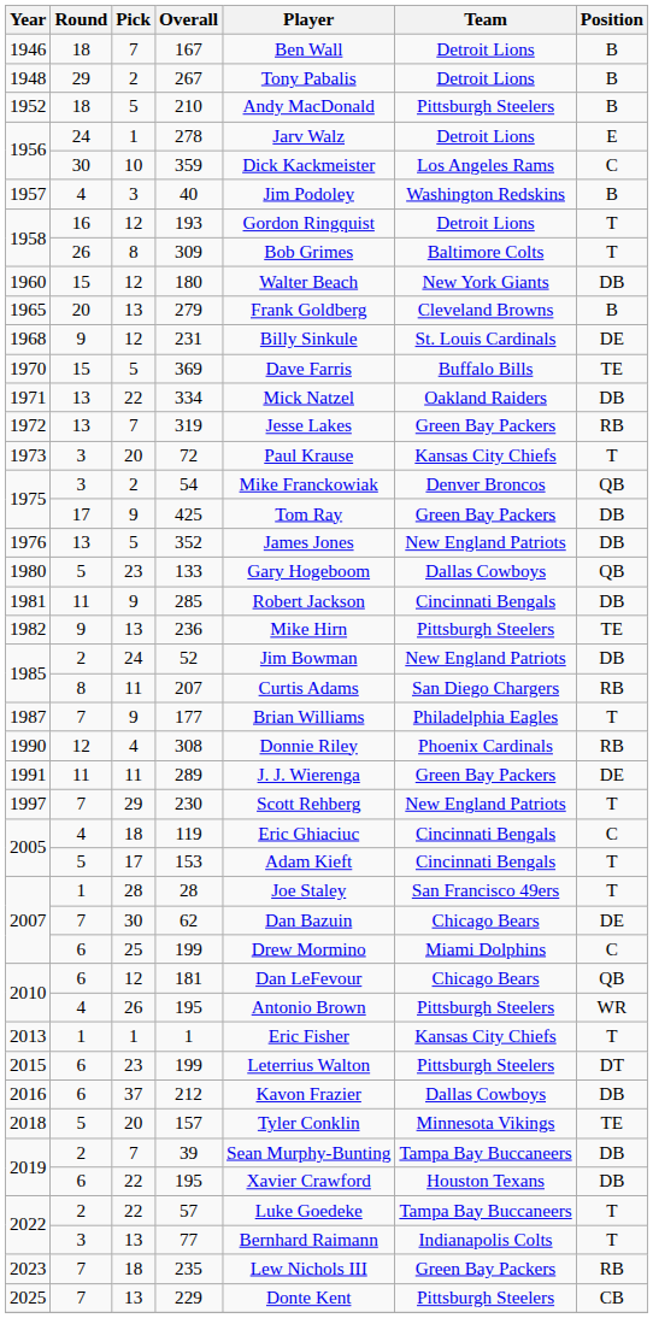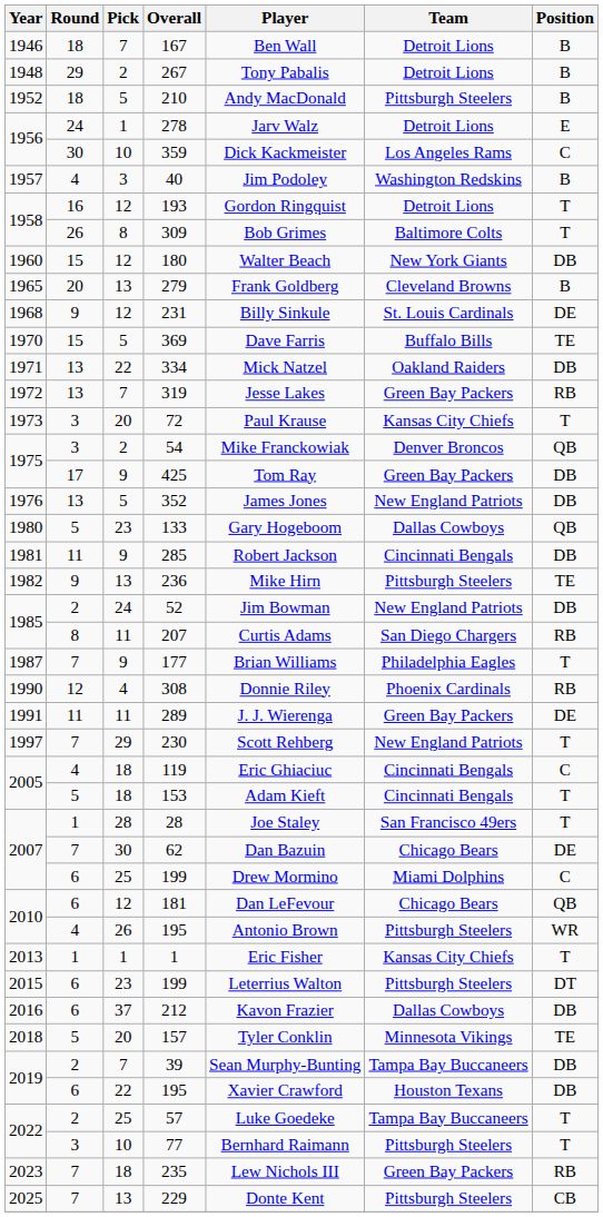 <table class="wikitable sortable" style="text-align: center;">
 <tr>
 <th>Year</th>
 <th>Round</th>
 <th>Pick</th>
 <th>Overall</th>
 <th>Player</th>
 <th>Team</th>
 <th>Position</th>
 </tr>
 <tr>
 <td>1946</td>
 <td>18</td>
 <td>7</td>
 <td>167</td>
 <td><a href='#'>Ben Wall</a></td>
 <td><a href='#'>Detroit Lions</a></td>
 <td>B</td>
 </tr>
 <tr>
 <td>1948</td>
 <td>29</td>
 <td>2</td>
 <td>267</td>
 <td><a href='#'>Tony Pabalis</a></td>
 <td><a href='#'>Detroit Lions</a></td>
 <td>B</td>
 </tr>
 <tr>
 <td>1952</td>
 <td>18</td>
 <td>5</td>
 <td>210</td>
 <td><a href='#'>Andy MacDonald</a></td>
 <td><a href='#'>Pittsburgh Steelers</a></td>
 <td>B</td>
 </tr>
 <tr>
 <td rowspan="2">1956</td>
 <td>24</td>
 <td>1</td>
 <td>278</td>
 <td><a href='#'>Jarv Walz</a></td>
 <td><a href='#'>Detroit Lions</a></td>
 <td>E</td>
 </tr>
 <tr>
 <td>30</td>
 <td>10</td>
 <td>359</td>
 <td><a href='#'>Dick Kackmeister</a></td>
 <td><a href='#'>Los Angeles Rams</a></td>
 <td>C</td>
 </tr>
 <tr>
 <td>1957</td>
 <td>4</td>
 <td>3</td>
 <td>40</td>
 <td><a href='#'>Jim Podoley</a></td>
 <td><a href='#'>Washington Redskins</a></td>
 <td>B</td>
 </tr>
 <tr>
 <td rowspan="2">1958</td>
 <td>16</td>
 <td>12</td>
 <td>193</td>
 <td><a href='#'>Gordon Ringquist</a></td>
 <td><a href='#'>Detroit Lions</a></td>
 <td>T</td>
 </tr>
 <tr>
 <td>26</td>
 <td>8</td>
 <td>309</td>
 <td><a href='#'>Bob Grimes</a></td>
 <td><a href='#'>Baltimore Colts</a></td>
 <td>T</td>
 </tr>
 <tr>
 <td>1960</td>
 <td>15</td>
 <td>12</td>
 <td>180</td>
 <td><a href='#'>Walter Beach</a></td>
 <td><a href='#'>New York Giants</a></td>
 <td>DB</td>
 </tr>
 <tr>
 <td>1965</td>
 <td>20</td>
 <td>13</td>
 <td>279</td>
 <td><a href='#'>Frank Goldberg</a></td>
 <td><a href='#'>Cleveland Browns</a></td>
 <td>B</td>
 </tr>
 <tr>
 <td>1968</td>
 <td>9</td>
 <td>12</td>
 <td>231</td>
 <td><a href='#'>Billy Sinkule</a></td>
 <td><a href='#'>St. Louis Cardinals</a></td>
 <td>DE</td>
 </tr>
 <tr>
 <td>1970</td>
 <td>15</td>
 <td>5</td>
 <td>369</td>
 <td><a href='#'>Dave Farris</a></td>
 <td><a href='#'>Buffalo Bills</a></td>
 <td>TE</td>
 </tr>
 <tr>
 <td>1971</td>
 <td>13</td>
 <td>22</td>
 <td>334</td>
 <td><a href='#'>Mick Natzel</a></td>
 <td><a href='#'>Oakland Raiders</a></td>
 <td>DB</td>
 </tr>
 <tr>
 <td>1972</td>
 <td>13</td>
 <td>7</td>
 <td>319</td>
 <td><a href='#'>Jesse Lakes</a></td>
 <td><a href='#'>Green Bay Packers</a></td>
 <td>RB</td>
 </tr>
 <tr>
 <td>1973</td>
 <td>3</td>
 <td>20</td>
 <td>72</td>
 <td><a href='#'>Paul Krause</a></td>
 <td><a href='#'>Kansas City Chiefs</a></td>
 <td>T</td>
 </tr>
 <tr>
 <td rowspan="2">1975</td>
 <td>3</td>
 <td>2</td>
 <td>54</td>
 <td><a href='#'>Mike Franckowiak</a></td>
 <td><a href='#'>Denver Broncos</a></td>
 <td>QB</td>
 </tr>
 <tr>
 <td>17</td>
 <td>9</td>
 <td>425</td>
 <td><a href='#'>Tom Ray</a></td>
 <td><a href='#'>Green Bay Packers</a></td>
 <td>DB</td>
 </tr>
 <tr>
 <td>1976</td>
 <td>13</td>
 <td>5</td>
 <td>352</td>
 <td><a href='#'>James Jones</a></td>
 <td><a href='#'>New England Patriots</a></td>
 <td>DB</td>
 </tr>
 <tr>
 <td>1980</td>
 <td>5</td>
 <td>23</td>
 <td>133</td>
 <td><a href='#'>Gary Hogeboom</a></td>
 <td><a href='#'>Dallas Cowboys</a></td>
 <td>QB</td>
 </tr>
 <tr>
 <td>1981</td>
 <td>11</td>
 <td>9</td>
 <td>285</td>
 <td><a href='#'>Robert Jackson</a></td>
 <td><a href='#'>Cincinnati Bengals</a></td>
 <td>DB</td>
 </tr>
 <tr>
 <td>1982</td>
 <td>9</td>
 <td>13</td>
 <td>236</td>
 <td><a href='#'>Mike Hirn</a></td>
 <td><a href='#'>Pittsburgh Steelers</a></td>
 <td>TE</td>
 </tr>
 <tr>
 <td rowspan="2">1985</td>
 <td>2</td>
 <td>24</td>
 <td>52</td>
 <td><a href='#'>Jim Bowman</a></td>
 <td><a href='#'>New England Patriots</a></td>
 <td>DB</td>
 </tr>
 <tr>
 <td>8</td>
 <td>11</td>
 <td>207</td>
 <td><a href='#'>Curtis Adams</a></td>
 <td><a href='#'>San Diego Chargers</a></td>
 <td>RB</td>
 </tr>
 <tr>
 <td>1987</td>
 <td>7</td>
 <td>9</td>
 <td>177</td>
 <td><a href='#'>Brian Williams</a></td>
 <td><a href='#'>Philadelphia Eagles</a></td>
 <td>T</td>
 </tr>
 <tr>
 <td>1990</td>
 <td>12</td>
 <td>4</td>
 <td>308</td>
 <td><a href='#'>Donnie Riley</a></td>
 <td><a href='#'>Phoenix Cardinals</a></td>
 <td>RB</td>
 </tr>
 <tr>
 <td>1991</td>
 <td>11</td>
 <td>11</td>
 <td>289</td>
 <td><a href='#'>J. J. Wierenga</a></td>
 <td><a href='#'>Green Bay Packers</a></td>
 <td>DE</td>
 </tr>
 <tr>
 <td>1997</td>
 <td>7</td>
 <td>29</td>
 <td>230</td>
 <td><a href='#'>Scott Rehberg</a></td>
 <td><a href='#'>New England Patriots</a></td>
 <td>T</td>
 </tr>
 <tr>
 <td rowspan="2">2005</td>
 <td>4</td>
 <td>18</td>
 <td>119</td>
 <td><a href='#'>Eric Ghiaciuc</a></td>
 <td><a href='#'>Cincinnati Bengals</a></td>
 <td>C</td>
 </tr>
 <tr>
 <td>5</td>
-<td>17</td>
+<td>18</td>
 <td>153</td>
 <td><a href='#'>Adam Kieft</a></td>
 <td><a href='#'>Cincinnati Bengals</a></td>
 <td>T</td>
 </tr>
 <tr>
 <td rowspan="3">2007</td>
 <td>1</td>
 <td>28</td>
 <td>28</td>
 <td><a href='#'>Joe Staley</a></td>
 <td><a href='#'>San Francisco 49ers</a></td>
 <td>T</td>
 </tr>
 <tr>
 <td>7</td>
 <td>30</td>
 <td>62</td>
 <td><a href='#'>Dan Bazuin</a></td>
 <td><a href='#'>Chicago Bears</a></td>
 <td>DE</td>
 </tr>
 <tr>
 <td>6</td>
 <td>25</td>
 <td>199</td>
 <td><a href='#'>Drew Mormino</a></td>
 <td><a href='#'>Miami Dolphins</a></td>
 <td>C</td>
 </tr>
 <tr>
 <td rowspan="2">2010</td>
 <td>6</td>
 <td>12</td>
 <td>181</td>
 <td><a href='#'>Dan LeFevour</a></td>
 <td><a href='#'>Chicago Bears</a></td>
 <td>QB</td>
 </tr>
 <tr>
 <td>4</td>
 <td>26</td>
 <td>195</td>
 <td><a href='#'>Antonio Brown</a></td>
 <td><a href='#'>Pittsburgh Steelers</a></td>
 <td>WR</td>
 </tr>
 <tr>
 <td>2013</td>
 <td>1</td>
 <td>1</td>
 <td>1</td>
 <td><a href='#'>Eric Fisher</a></td>
 <td><a href='#'>Kansas City Chiefs</a></td>
 <td>T</td>
 </tr>
 <tr>
 <td>2015</td>
 <td>6</td>
 <td>23</td>
 <td>199</td>
 <td><a href='#'>Leterrius Walton</a></td>
 <td><a href='#'>Pittsburgh Steelers</a></td>
 <td>DT</td>
 </tr>
 <tr>
 <td>2016</td>
 <td>6</td>
 <td>37</td>
 <td>212</td>
 <td><a href='#'>Kavon Frazier</a></td>
 <td><a href='#'>Dallas Cowboys</a></td>
 <td>DB</td>
 </tr>
 <tr>
 <td>2018</td>
 <td>5</td>
 <td>20</td>
 <td>157</td>
 <td><a href='#'>Tyler Conklin</a></td>
 <td><a href='#'>Minnesota Vikings</a></td>
 <td>TE</td>
 </tr>
 <tr>
 <td rowspan="2">2019</td>
 <td>2</td>
 <td>7</td>
 <td>39</td>
 <td><a href='#'>Sean Murphy-Bunting</a></td>
 <td><a href='#'>Tampa Bay Buccaneers</a></td>
 <td>DB</td>
 </tr>
 <tr>
 <td>6</td>
 <td>22</td>
 <td>195</td>
 <td><a href='#'>Xavier Crawford</a></td>
 <td><a href='#'>Houston Texans</a></td>
 <td>DB</td>
 </tr>
 <tr>
 <td rowspan="2">2022</td>
 <td>2</td>
-<td>22</td>
+<td>25</td>
 <td>57</td>
 <td><a href='#'>Luke Goedeke</a></td>
 <td><a href='#'>Tampa Bay Buccaneers</a></td>
 <td>T</td>
 </tr>
 <tr>
 <td>3</td>
-<td>13</td>
+<td>10</td>
 <td>77</td>
 <td><a href='#'>Bernhard Raimann</a></td>
-<td><a href='#'>Indianapolis Colts</a></td>
+<td><a href='#'>Pittsburgh Steelers</a></td>
 <td>T</td>
 </tr>
 <tr>
 <td>2023</td>
 <td>7</td>
 <td>18</td>
 <td>235</td>
 <td><a href='#'>Lew Nichols III</a></td>
 <td><a href='#'>Green Bay Packers</a></td>
 <td>RB</td>
 </tr>
 <tr>
 <td>2025</td>
 <td>7</td>
 <td>13</td>
 <td>229</td>
 <td><a href='#'>Donte Kent</a></td>
 <td><a href='#'>Pittsburgh Steelers</a></td>
 <td>CB</td>
 </tr>
 <tr>
 </tr>
 </table>
